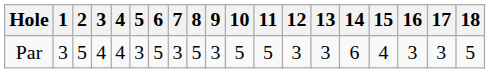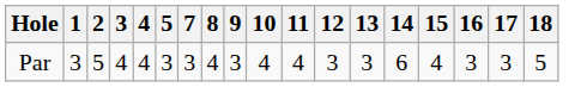 <table class="wikitable" style="text-align:center">
 <tr>
 <th>Hole</th>
 <th>1</th>
 <th>2</th>
 <th>3</th>
 <th>4</th>
 <th>5</th>
-<th>6</th>
 <th>7</th>
 <th>8</th>
 <th>9</th>
 <th>10</th>
 <th>11</th>
 <th>12</th>
 <th>13</th>
 <th>14</th>
 <th>15</th>
 <th>16</th>
 <th>17</th>
 <th>18</th>
 </tr>
 <tr>
 <td>Par</td>
 <td>3</td>
 <td>5</td>
 <td>4</td>
 <td>4</td>
 <td>3</td>
-<td>5</td>
 <td>3</td>
-<td>5</td>
+<td>4</td>
 <td>3</td>
-<td>5</td>
-<td>5</td>
+<td>4</td>
+<td>4</td>
 <td>3</td>
 <td>3</td>
 <td>6</td>
 <td>4</td>
 <td>3</td>
 <td>3</td>
 <td>5</td>
 </tr>
 </table>
